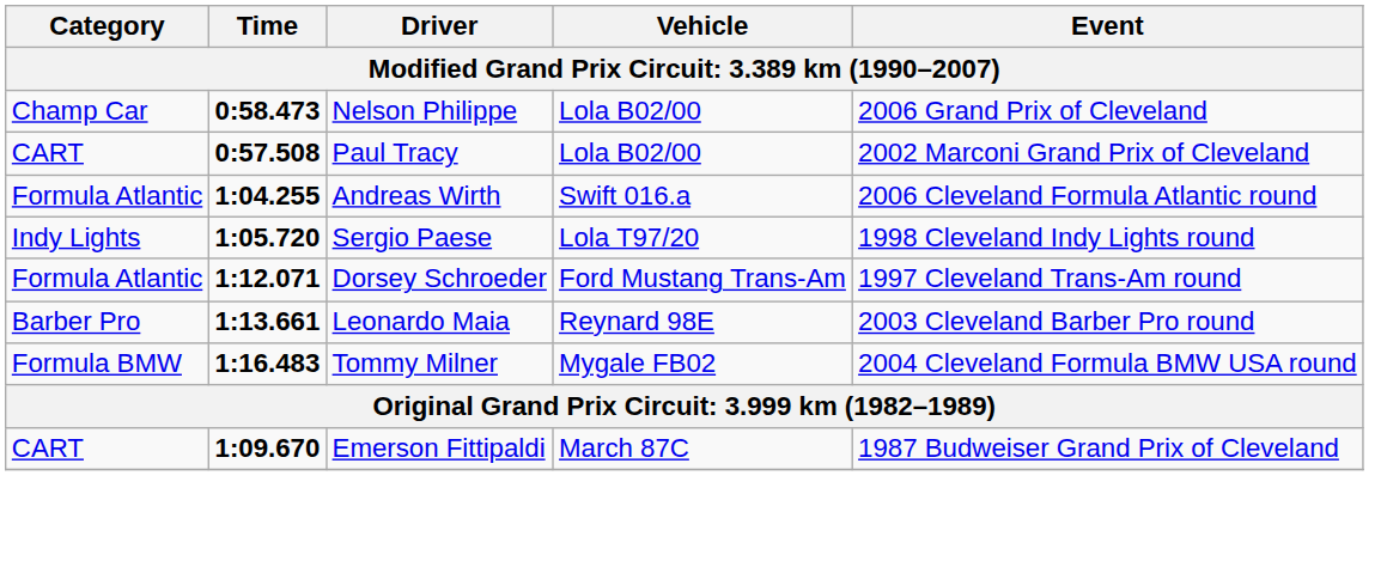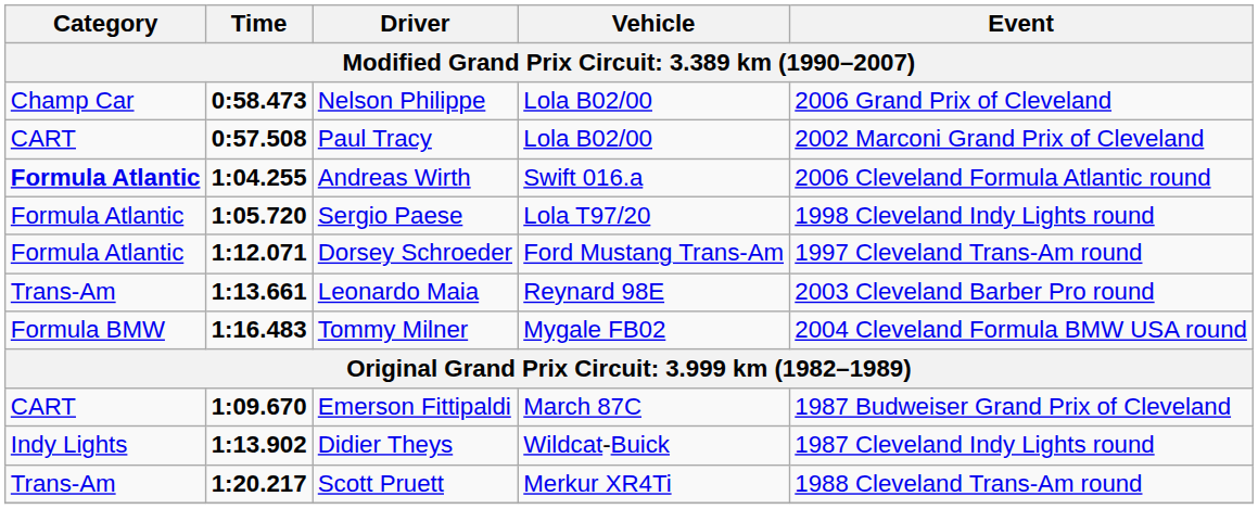 <table class="wikitable">
 <tr>
 <th>Category</th>
 <th>Time</th>
 <th>Driver</th>
 <th>Vehicle</th>
 <th>Event</th>
 </tr>
 <tr>
 <th colspan=5>Modified Grand Prix Circuit: 3.389 km (1990–2007)</th>
 </tr>
 <tr>
 <td><a href='#'>Champ Car</a></td>
 <td><strong>0:58.473</strong></td>
 <td><a href='#'>Nelson Philippe</a></td>
 <td><a href='#'>Lola B02/00</a></td>
 <td><a href='#'>2006 Grand Prix of Cleveland</a></td>
 </tr>
 <tr>
 <td><a href='#'>CART</a></td>
 <td><strong>0:57.508</strong></td>
 <td><a href='#'>Paul Tracy</a></td>
 <td><a href='#'>Lola B02/00</a></td>
 <td><a href='#'>2002 Marconi Grand Prix of Cleveland</a></td>
 </tr>
 <tr>
-<td><a href='#'>Formula Atlantic</a></td>
+<td><strong><a href='#'>Formula Atlantic</a></strong></td>
 <td><strong>1:04.255</strong></td>
 <td><a href='#'>Andreas Wirth</a></td>
 <td><a href='#'>Swift 016.a</a></td>
 <td><a href='#'>2006 Cleveland Formula Atlantic round</a></td>
 </tr>
 <tr>
-<td><a href='#'>Indy Lights</a></td>
+<td><a href='#'>Formula Atlantic</a></td>
 <td><strong>1:05.720</strong></td>
 <td><a href='#'>Sergio Paese</a></td>
 <td><a href='#'>Lola T97/20</a></td>
 <td><a href='#'>1998 Cleveland Indy Lights round</a></td>
 </tr>
 <tr>
 <td><a href='#'>Formula Atlantic</a></td>
 <td><strong>1:12.071</strong></td>
 <td><a href='#'>Dorsey Schroeder</a></td>
 <td><a href='#'>Ford Mustang Trans-Am</a></td>
 <td><a href='#'>1997 Cleveland Trans-Am round</a></td>
 </tr>
 <tr>
-<td><a href='#'>Barber Pro</a></td>
+<td><a href='#'>Trans-Am</a></td>
 <td><strong>1:13.661</strong></td>
 <td><a href='#'>Leonardo Maia</a></td>
 <td><a href='#'>Reynard 98E</a></td>
 <td><a href='#'>2003 Cleveland Barber Pro round</a></td>
 </tr>
 <tr>
 <td><a href='#'>Formula BMW</a></td>
 <td><strong>1:16.483</strong></td>
 <td><a href='#'>Tommy Milner</a></td>
 <td><a href='#'>Mygale FB02</a></td>
 <td><a href='#'>2004 Cleveland Formula BMW USA round</a></td>
 </tr>
 <tr>
 <th colspan=5>Original Grand Prix Circuit: 3.999 km (1982–1989)</th>
 </tr>
 <tr>
 <td><a href='#'>CART</a></td>
 <td><strong>1:09.670</strong></td>
 <td><a href='#'>Emerson Fittipaldi</a></td>
 <td><a href='#'>March 87C</a></td>
 <td><a href='#'>1987 Budweiser Grand Prix of Cleveland</a></td>
 </tr>
 <tr>
+<td><a href='#'>Indy Lights</a></td>
+<td><strong>1:13.902</strong></td>
+<td><a href='#'>Didier Theys</a></td>
+<td><a href='#'>Wildcat</a>-<a href='#'>Buick</a></td>
+<td><a href='#'>1987 Cleveland Indy Lights round</a></td>
+</tr>
+<tr>
+<td><a href='#'>Trans-Am</a></td>
+<td><strong>1:20.217</strong></td>
+<td><a href='#'>Scott Pruett</a></td>
+<td><a href='#'>Merkur XR4Ti</a></td>
+<td><a href='#'>1988 Cleveland Trans-Am round</a></td>
+</tr>
+<tr>
 </tr>
 </table>
